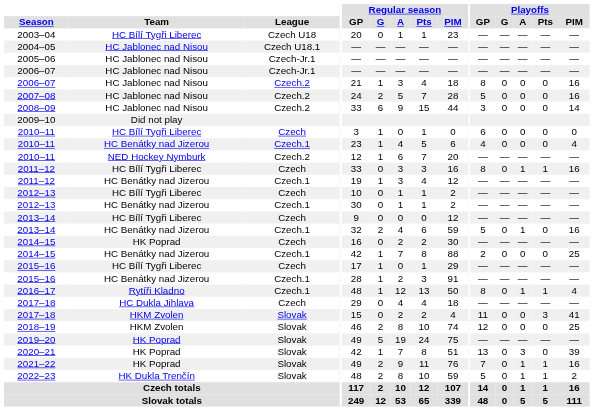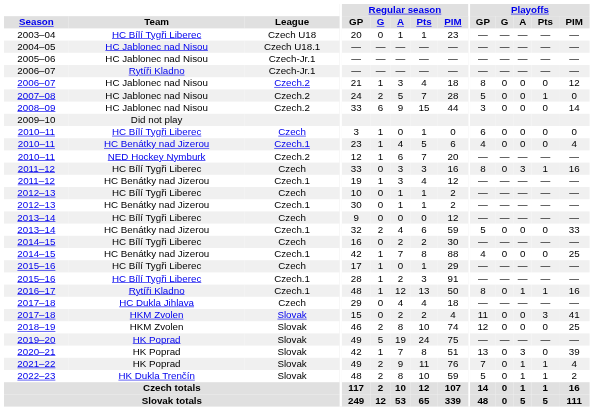 <table border="0" cellpadding="1" cellspacing="0" style="text-align:center; width:60em">
 <tr bgcolor="#e0e0e0">
 <th colspan="3" bgcolor="#ffffff"></th>
 <th rowspan="99" bgcolor="#ffffff"></th>
 <th colspan="5"><a href='#'>Regular season</a></th>
 <th rowspan="99" bgcolor="#ffffff"></th>
 <th colspan="5"><a href='#'>Playoffs</a></th>
 </tr>
 <tr bgcolor="#e0e0e0">
 <th><a href='#'>Season</a></th>
 <th>Team</th>
 <th>League</th>
 <th>GP</th>
 <th><a href='#'>G</a></th>
 <th><a href='#'>A</a></th>
 <th><a href='#'>Pts</a></th>
 <th><a href='#'>PIM</a></th>
 <th>GP</th>
 <th>G</th>
 <th>A</th>
 <th>Pts</th>
 <th>PIM</th>
 </tr>
 <tr>
 <td>2003–04</td>
 <td><a href='#'>HC Bílí Tygři Liberec</a></td>
 <td>Czech U18</td>
 <td>20</td>
 <td>0</td>
 <td>1</td>
 <td>1</td>
 <td>23</td>
 <td>—</td>
 <td>—</td>
 <td>—</td>
 <td>—</td>
 <td>—</td>
 </tr>
 <tr bgcolor="#f0f0f0">
 <td>2004–05</td>
 <td><a href='#'>HC Jablonec nad Nisou</a></td>
 <td>Czech U18.1</td>
 <td>—</td>
 <td>—</td>
 <td>—</td>
 <td>—</td>
 <td>—</td>
 <td>—</td>
 <td>—</td>
 <td>—</td>
 <td>—</td>
 <td>—</td>
 </tr>
 <tr>
 <td>2005–06</td>
 <td>HC Jablonec nad Nisou</td>
 <td>Czech-Jr.1</td>
 <td>—</td>
 <td>—</td>
 <td>—</td>
 <td>—</td>
 <td>—</td>
 <td>—</td>
 <td>—</td>
 <td>—</td>
 <td>—</td>
 <td>—</td>
 </tr>
 <tr bgcolor="#f0f0f0">
 <td>2006–07</td>
-<td>HC Jablonec nad Nisou</td>
+<td><a href='#'>Rytíři Kladno</a></td>
 <td>Czech-Jr.1</td>
 <td>—</td>
 <td>—</td>
 <td>—</td>
 <td>—</td>
 <td>—</td>
 <td>—</td>
 <td>—</td>
 <td>—</td>
 <td>—</td>
 <td>—</td>
 </tr>
 <tr>
 <td><a href='#'>2006–07</a></td>
 <td>HC Jablonec nad Nisou</td>
 <td><a href='#'>Czech.2</a></td>
 <td>21</td>
 <td>1</td>
 <td>3</td>
 <td>4</td>
 <td>18</td>
 <td>8</td>
 <td>0</td>
 <td>0</td>
 <td>0</td>
-<td>16</td>
+<td>12</td>
 </tr>
 <tr bgcolor="#f0f0f0">
 <td><a href='#'>2007–08</a></td>
 <td>HC Jablonec nad Nisou</td>
 <td>Czech.2</td>
 <td>24</td>
 <td>2</td>
 <td>5</td>
 <td>7</td>
 <td>28</td>
 <td>5</td>
 <td>0</td>
 <td>0</td>
+<td>1</td>
 <td>0</td>
-<td>16</td>
 </tr>
 <tr>
 <td><a href='#'>2008–09</a></td>
 <td>HC Jablonec nad Nisou</td>
 <td>Czech.2</td>
 <td>33</td>
 <td>6</td>
 <td>9</td>
 <td>15</td>
 <td>44</td>
 <td>3</td>
 <td>0</td>
 <td>0</td>
 <td>0</td>
 <td>14</td>
 </tr>
 <tr bgcolor="#f0f0f0">
 <td>2009–10</td>
 <td>Did not play</td>
 <td></td>
 <td></td>
 <td></td>
 <td></td>
 <td></td>
 <td></td>
 <td></td>
 <td></td>
 <td></td>
 <td></td>
 <td></td>
 </tr>
 <tr>
 <td><a href='#'>2010–11</a></td>
 <td><a href='#'>HC Bílí Tygři Liberec</a></td>
 <td><a href='#'>Czech</a></td>
 <td>3</td>
 <td>1</td>
 <td>0</td>
 <td>1</td>
 <td>0</td>
 <td>6</td>
 <td>0</td>
 <td>0</td>
 <td>0</td>
 <td>0</td>
 </tr>
 <tr bgcolor="#f0f0f0">
 <td><a href='#'>2010–11</a></td>
 <td><a href='#'>HC Benátky nad Jizerou</a></td>
 <td><a href='#'>Czech.1</a></td>
 <td>23</td>
 <td>1</td>
 <td>4</td>
 <td>5</td>
 <td>6</td>
 <td>4</td>
 <td>0</td>
 <td>0</td>
 <td>0</td>
 <td>4</td>
 </tr>
 <tr>
 <td><a href='#'>2010–11</a></td>
 <td><a href='#'>NED Hockey Nymburk</a></td>
 <td>Czech.2</td>
 <td>12</td>
 <td>1</td>
 <td>6</td>
 <td>7</td>
 <td>20</td>
 <td>—</td>
 <td>—</td>
 <td>—</td>
 <td>—</td>
 <td>—</td>
 </tr>
 <tr bgcolor="#f0f0f0">
 <td><a href='#'>2011–12</a></td>
 <td>HC Bílí Tygři Liberec</td>
 <td>Czech</td>
 <td>33</td>
 <td>0</td>
 <td>3</td>
 <td>3</td>
 <td>16</td>
 <td>8</td>
 <td>0</td>
-<td>1</td>
+<td>3</td>
 <td>1</td>
 <td>16</td>
 </tr>
 <tr>
 <td><a href='#'>2011–12</a></td>
 <td>HC Benátky nad Jizerou</td>
 <td>Czech.1</td>
 <td>19</td>
 <td>1</td>
 <td>3</td>
 <td>4</td>
 <td>12</td>
 <td>—</td>
 <td>—</td>
 <td>—</td>
 <td>—</td>
 <td>—</td>
 </tr>
 <tr bgcolor="#f0f0f0">
 <td><a href='#'>2012–13</a></td>
 <td>HC Bílí Tygři Liberec</td>
 <td>Czech</td>
 <td>10</td>
 <td>0</td>
 <td>1</td>
 <td>1</td>
 <td>2</td>
 <td>—</td>
 <td>—</td>
 <td>—</td>
 <td>—</td>
 <td>—</td>
 </tr>
 <tr>
 <td><a href='#'>2012–13</a></td>
 <td>HC Benátky nad Jizerou</td>
 <td>Czech.1</td>
 <td>30</td>
 <td>0</td>
 <td>1</td>
 <td>1</td>
 <td>2</td>
 <td>—</td>
 <td>—</td>
 <td>—</td>
 <td>—</td>
 <td>—</td>
 </tr>
 <tr bgcolor="#f0f0f0">
 <td><a href='#'>2013–14</a></td>
 <td>HC Bílí Tygři Liberec</td>
 <td>Czech</td>
 <td>9</td>
 <td>0</td>
 <td>0</td>
 <td>0</td>
 <td>12</td>
 <td>—</td>
 <td>—</td>
 <td>—</td>
 <td>—</td>
 <td>—</td>
 </tr>
 <tr>
 <td><a href='#'>2013–14</a></td>
 <td>HC Benátky nad Jizerou</td>
 <td>Czech.1</td>
 <td>32</td>
 <td>2</td>
 <td>4</td>
 <td>6</td>
 <td>59</td>
 <td>5</td>
 <td>0</td>
-<td>1</td>
 <td>0</td>
-<td>16</td>
+<td>0</td>
+<td>33</td>
 </tr>
 <tr bgcolor="#f0f0f0">
 <td><a href='#'>2014–15</a></td>
-<td>HK Poprad</td>
+<td>HC Bílí Tygři Liberec</td>
 <td>Czech</td>
 <td>16</td>
 <td>0</td>
 <td>2</td>
 <td>2</td>
 <td>30</td>
 <td>—</td>
 <td>—</td>
 <td>—</td>
 <td>—</td>
 <td>—</td>
 </tr>
 <tr>
 <td><a href='#'>2014–15</a></td>
 <td>HC Benátky nad Jizerou</td>
 <td>Czech.1</td>
 <td>42</td>
 <td>1</td>
 <td>7</td>
 <td>8</td>
 <td>88</td>
-<td>2</td>
+<td>4</td>
 <td>0</td>
 <td>0</td>
 <td>0</td>
 <td>25</td>
 </tr>
 <tr bgcolor="#f0f0f0">
 <td><a href='#'>2015–16</a></td>
 <td>HC Bílí Tygři Liberec</td>
 <td>Czech</td>
 <td>17</td>
 <td>1</td>
 <td>0</td>
 <td>1</td>
 <td>29</td>
 <td>—</td>
 <td>—</td>
 <td>—</td>
 <td>—</td>
 <td>—</td>
 </tr>
 <tr>
 <td><a href='#'>2015–16</a></td>
-<td>HC Benátky nad Jizerou</td>
+<td><a href='#'>HC Bílí Tygři Liberec</a></td>
 <td>Czech.1</td>
 <td>28</td>
 <td>1</td>
 <td>2</td>
 <td>3</td>
 <td>91</td>
 <td>—</td>
 <td>—</td>
 <td>—</td>
 <td>—</td>
 <td>—</td>
 </tr>
 <tr bgcolor="#f0f0f0">
 <td><a href='#'>2016–17</a></td>
 <td><a href='#'>Rytíři Kladno</a></td>
 <td>Czech.1</td>
 <td>48</td>
 <td>1</td>
 <td>12</td>
 <td>13</td>
 <td>50</td>
 <td>8</td>
 <td>0</td>
 <td>1</td>
 <td>1</td>
-<td>4</td>
+<td>16</td>
 </tr>
 <tr>
 <td><a href='#'>2017–18</a></td>
 <td><a href='#'>HC Dukla Jihlava</a></td>
 <td>Czech</td>
 <td>29</td>
 <td>0</td>
 <td>4</td>
 <td>4</td>
 <td>18</td>
 <td>—</td>
 <td>—</td>
 <td>—</td>
 <td>—</td>
 <td>—</td>
 </tr>
 <tr bgcolor="#f0f0f0">
 <td><a href='#'>2017–18</a></td>
 <td><a href='#'>HKM Zvolen</a></td>
 <td><a href='#'>Slovak</a></td>
 <td>15</td>
 <td>0</td>
 <td>2</td>
 <td>2</td>
 <td>4</td>
 <td>11</td>
 <td>0</td>
 <td>0</td>
 <td>3</td>
 <td>41</td>
 </tr>
 <tr>
 <td><a href='#'>2018–19</a></td>
 <td>HKM Zvolen</td>
 <td>Slovak</td>
 <td>46</td>
 <td>2</td>
 <td>8</td>
 <td>10</td>
 <td>74</td>
 <td>12</td>
 <td>0</td>
 <td>0</td>
 <td>0</td>
 <td>25</td>
 </tr>
 <tr bgcolor="#f0f0f0">
 <td><a href='#'>2019–20</a></td>
 <td><a href='#'>HK Poprad</a></td>
 <td>Slovak</td>
 <td>49</td>
 <td>5</td>
 <td>19</td>
 <td>24</td>
 <td>75</td>
 <td>—</td>
 <td>—</td>
 <td>—</td>
 <td>—</td>
 <td>—</td>
 </tr>
 <tr>
 <td><a href='#'>2020–21</a></td>
 <td>HK Poprad</td>
 <td>Slovak</td>
 <td>42</td>
 <td>1</td>
 <td>7</td>
 <td>8</td>
 <td>51</td>
 <td>13</td>
 <td>0</td>
 <td>3</td>
 <td>0</td>
 <td>39</td>
 </tr>
 <tr bgcolor="#f0f0f0">
 <td><a href='#'>2021–22</a></td>
 <td>HK Poprad</td>
 <td>Slovak</td>
 <td>49</td>
 <td>2</td>
 <td>9</td>
 <td>11</td>
 <td>76</td>
 <td>7</td>
 <td>0</td>
 <td>1</td>
 <td>1</td>
-<td>16</td>
+<td>4</td>
 </tr>
 <tr>
 <td><a href='#'>2022–23</a></td>
 <td><a href='#'>HK Dukla Trenčín</a></td>
 <td>Slovak</td>
 <td>48</td>
 <td>2</td>
 <td>8</td>
 <td>10</td>
 <td>59</td>
 <td>5</td>
 <td>0</td>
 <td>1</td>
 <td>1</td>
 <td>2</td>
 </tr>
 <tr bgcolor="#e0e0e0">
 <th colspan="3">Czech totals</th>
 <th>117</th>
 <th>2</th>
 <th>10</th>
 <th>12</th>
 <th>107</th>
 <th>14</th>
 <th>0</th>
 <th>1</th>
 <th>1</th>
 <th>16</th>
 </tr>
 <tr bgcolor="#e0e0e0">
 <th colspan="3">Slovak totals</th>
 <th>249</th>
 <th>12</th>
 <th>53</th>
 <th>65</th>
 <th>339</th>
 <th>48</th>
 <th>0</th>
 <th>5</th>
 <th>5</th>
 <th>111</th>
 </tr>
 </table>
